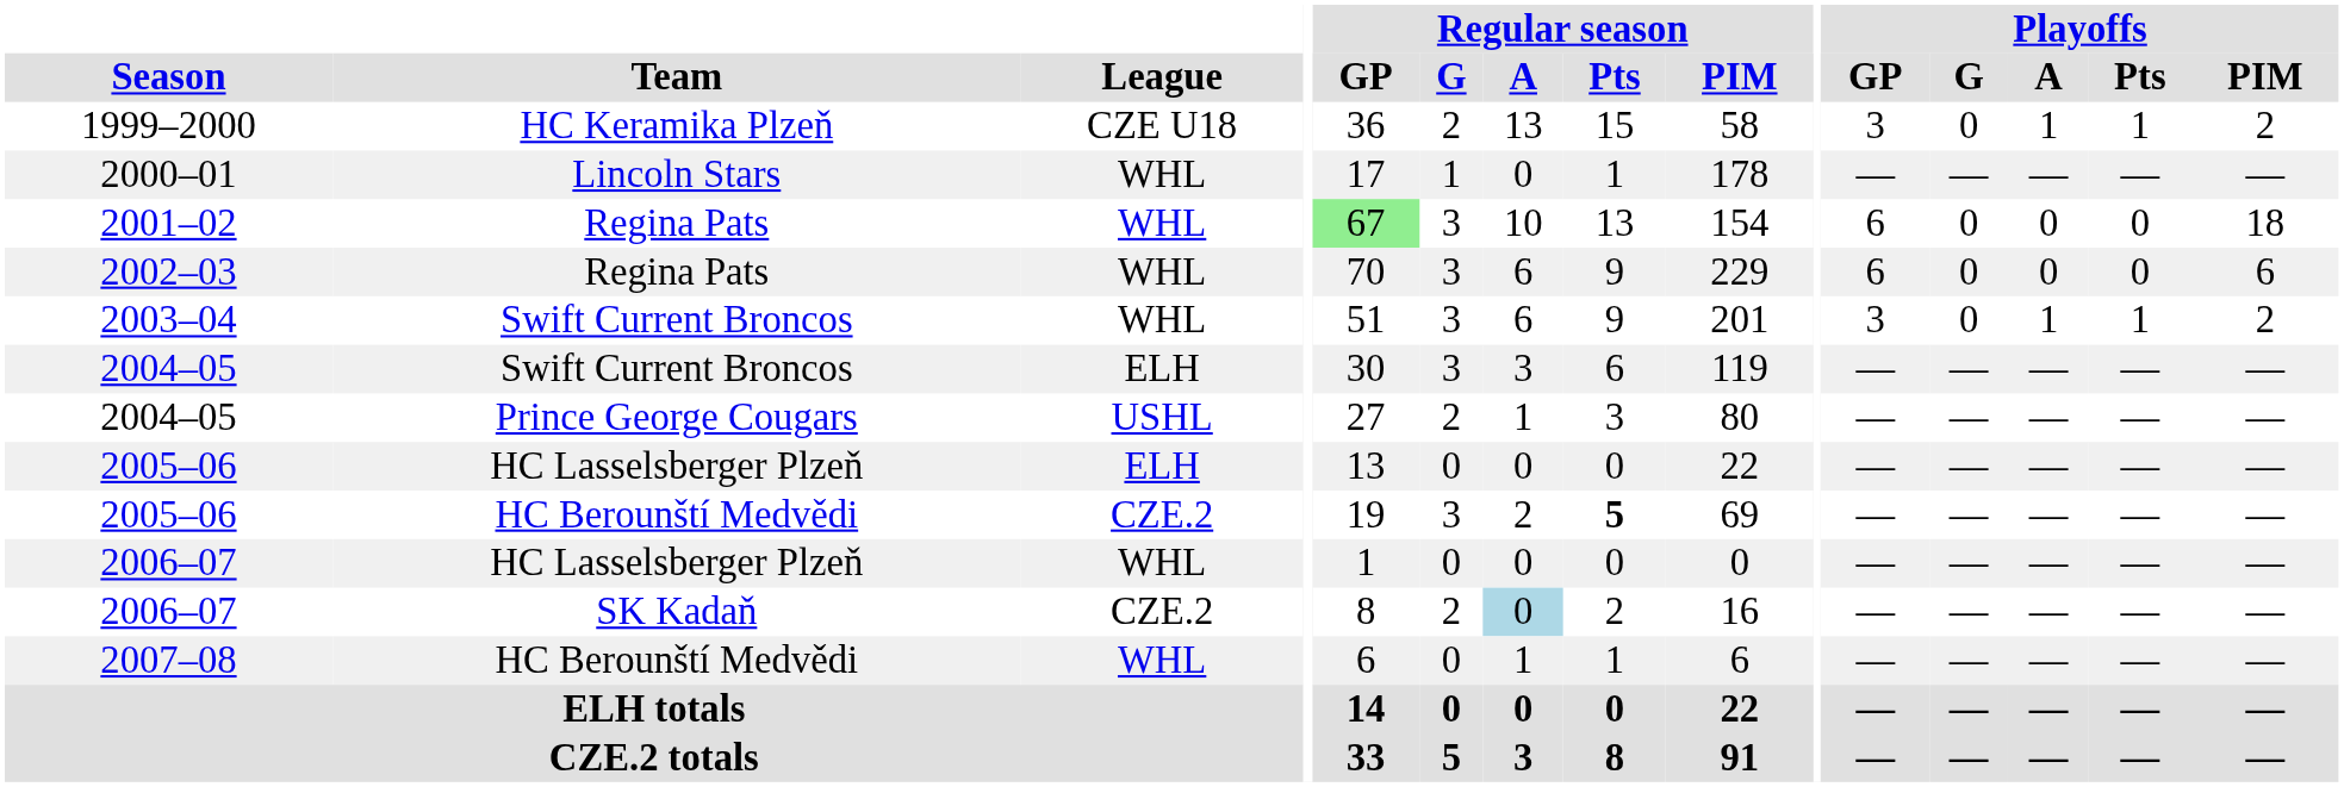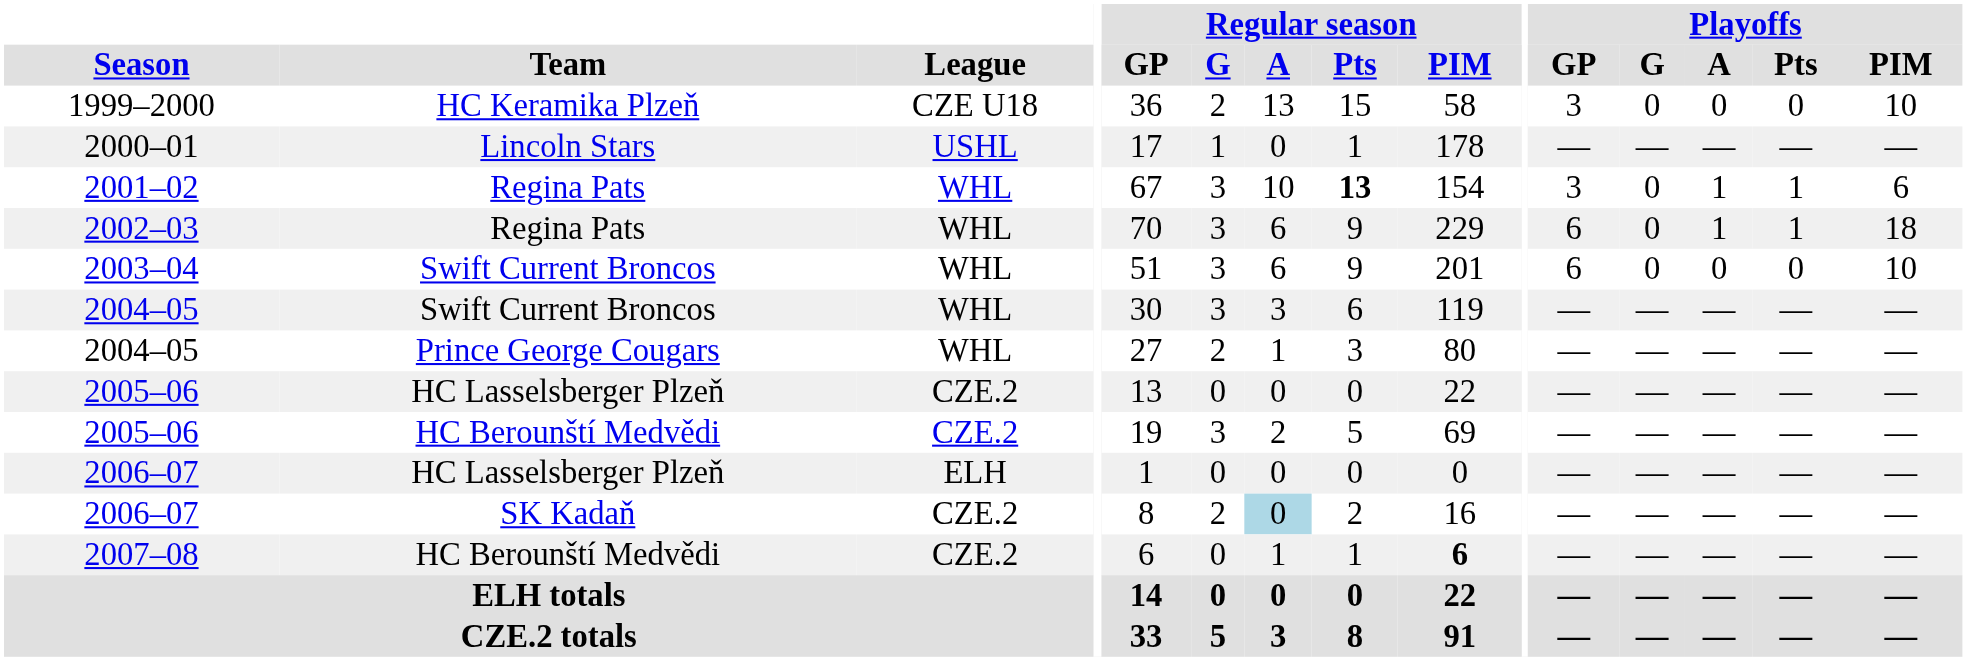 <table border="0" cellpadding="1" cellspacing="0" style="text-align:center; width:60em">
 <tr bgcolor="#e0e0e0">
 <th colspan="3" bgcolor="#ffffff"></th>
 <th rowspan="99" bgcolor="#ffffff"></th>
 <th colspan="5"><a href='#'>Regular season</a></th>
 <th rowspan="99" bgcolor="#ffffff"></th>
 <th colspan="5"><a href='#'>Playoffs</a></th>
 </tr>
 <tr bgcolor="#e0e0e0">
 <th><a href='#'>Season</a></th>
 <th>Team</th>
 <th>League</th>
 <th>GP</th>
 <th><a href='#'>G</a></th>
 <th><a href='#'>A</a></th>
 <th><a href='#'>Pts</a></th>
 <th><a href='#'>PIM</a></th>
 <th>GP</th>
 <th>G</th>
 <th>A</th>
 <th>Pts</th>
 <th>PIM</th>
 </tr>
 <tr>
 <td>1999–2000</td>
 <td><a href='#'>HC Keramika Plzeň</a></td>
 <td>CZE U18</td>
 <td>36</td>
 <td>2</td>
 <td>13</td>
 <td>15</td>
 <td>58</td>
 <td>3</td>
 <td>0</td>
-<td>1</td>
-<td>1</td>
-<td>2</td>
+<td>0</td>
+<td>0</td>
+<td>10</td>
 </tr>
 <tr bgcolor="#f0f0f0">
 <td>2000–01</td>
 <td><a href='#'>Lincoln Stars</a></td>
-<td>WHL</td>
+<td><a href='#'>USHL</a></td>
 <td>17</td>
 <td>1</td>
 <td>0</td>
 <td>1</td>
 <td>178</td>
 <td>—</td>
 <td>—</td>
 <td>—</td>
 <td>—</td>
 <td>—</td>
 </tr>
 <tr>
 <td><a href='#'>2001–02</a></td>
 <td><a href='#'>Regina Pats</a></td>
 <td><a href='#'>WHL</a></td>
-<td style="background: lightgreen;">67</td>
+<td>67</td>
 <td>3</td>
 <td>10</td>
-<td>13</td>
+<td><strong>13</strong></td>
 <td>154</td>
+<td>3</td>
+<td>0</td>
+<td>1</td>
+<td>1</td>
 <td>6</td>
-<td>0</td>
-<td>0</td>
-<td>0</td>
-<td>18</td>
 </tr>
 <tr bgcolor="#f0f0f0">
 <td><a href='#'>2002–03</a></td>
 <td>Regina Pats</td>
 <td>WHL</td>
 <td>70</td>
 <td>3</td>
 <td>6</td>
 <td>9</td>
 <td>229</td>
 <td>6</td>
 <td>0</td>
-<td>0</td>
-<td>0</td>
-<td>6</td>
+<td>1</td>
+<td>1</td>
+<td>18</td>
 </tr>
 <tr>
 <td><a href='#'>2003–04</a></td>
 <td><a href='#'>Swift Current Broncos</a></td>
 <td>WHL</td>
 <td>51</td>
 <td>3</td>
 <td>6</td>
 <td>9</td>
 <td>201</td>
-<td>3</td>
+<td>6</td>
 <td>0</td>
-<td>1</td>
-<td>1</td>
-<td>2</td>
+<td>0</td>
+<td>0</td>
+<td>10</td>
 </tr>
 <tr bgcolor="#f0f0f0">
 <td><a href='#'>2004–05</a></td>
 <td>Swift Current Broncos</td>
-<td>ELH</td>
+<td>WHL</td>
 <td>30</td>
 <td>3</td>
 <td>3</td>
 <td>6</td>
 <td>119</td>
 <td>—</td>
 <td>—</td>
 <td>—</td>
 <td>—</td>
 <td>—</td>
 </tr>
 <tr>
 <td>2004–05</td>
 <td><a href='#'>Prince George Cougars</a></td>
-<td><a href='#'>USHL</a></td>
+<td>WHL</td>
 <td>27</td>
 <td>2</td>
 <td>1</td>
 <td>3</td>
 <td>80</td>
 <td>—</td>
 <td>—</td>
 <td>—</td>
 <td>—</td>
 <td>—</td>
 </tr>
 <tr bgcolor="#f0f0f0">
 <td><a href='#'>2005–06</a></td>
 <td>HC Lasselsberger Plzeň</td>
-<td><a href='#'>ELH</a></td>
+<td>CZE.2</td>
 <td>13</td>
 <td>0</td>
 <td>0</td>
 <td>0</td>
 <td>22</td>
 <td>—</td>
 <td>—</td>
 <td>—</td>
 <td>—</td>
 <td>—</td>
 </tr>
 <tr>
 <td><a href='#'>2005–06</a></td>
 <td><a href='#'>HC Berounští Medvědi</a></td>
 <td><a href='#'>CZE.2</a></td>
 <td>19</td>
 <td>3</td>
 <td>2</td>
-<td><strong>5</strong></td>
+<td>5</td>
 <td>69</td>
 <td>—</td>
 <td>—</td>
 <td>—</td>
 <td>—</td>
 <td>—</td>
 </tr>
 <tr bgcolor="#f0f0f0">
 <td><a href='#'>2006–07</a></td>
 <td>HC Lasselsberger Plzeň</td>
-<td>WHL</td>
+<td>ELH</td>
 <td>1</td>
 <td>0</td>
 <td>0</td>
 <td>0</td>
 <td>0</td>
 <td>—</td>
 <td>—</td>
 <td>—</td>
 <td>—</td>
 <td>—</td>
 </tr>
 <tr>
 <td><a href='#'>2006–07</a></td>
 <td><a href='#'>SK Kadaň</a></td>
 <td>CZE.2</td>
 <td>8</td>
 <td>2</td>
 <td style="background: lightblue;">0</td>
 <td>2</td>
 <td>16</td>
 <td>—</td>
 <td>—</td>
 <td>—</td>
 <td>—</td>
 <td>—</td>
 </tr>
 <tr bgcolor="#f0f0f0">
 <td><a href='#'>2007–08</a></td>
 <td>HC Berounští Medvědi</td>
-<td><a href='#'>WHL</a></td>
+<td>CZE.2</td>
 <td>6</td>
 <td>0</td>
 <td>1</td>
 <td>1</td>
-<td>6</td>
+<td><strong>6</strong></td>
 <td>—</td>
 <td>—</td>
 <td>—</td>
 <td>—</td>
 <td>—</td>
 </tr>
 <tr bgcolor="#e0e0e0">
 <th colspan="3">ELH totals</th>
 <th>14</th>
 <th>0</th>
 <th>0</th>
 <th>0</th>
 <th>22</th>
 <th>—</th>
 <th>—</th>
 <th>—</th>
 <th>—</th>
 <th>—</th>
 </tr>
 <tr bgcolor="#e0e0e0">
 <th colspan="3">CZE.2 totals</th>
 <th>33</th>
 <th>5</th>
 <th>3</th>
 <th>8</th>
 <th>91</th>
 <th>—</th>
 <th>—</th>
 <th>—</th>
 <th>—</th>
 <th>—</th>
 </tr>
 </table>
